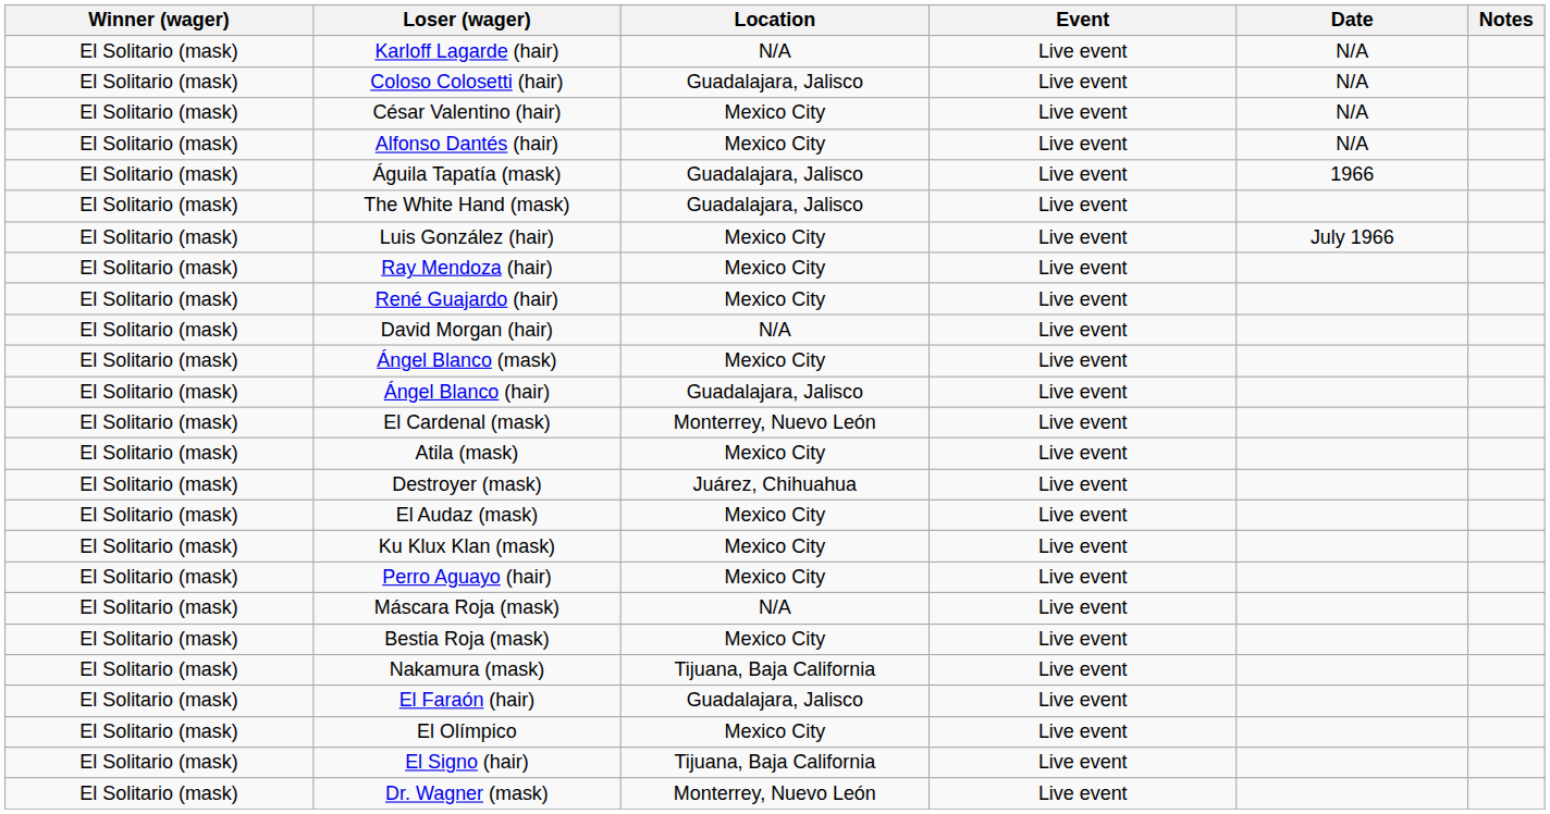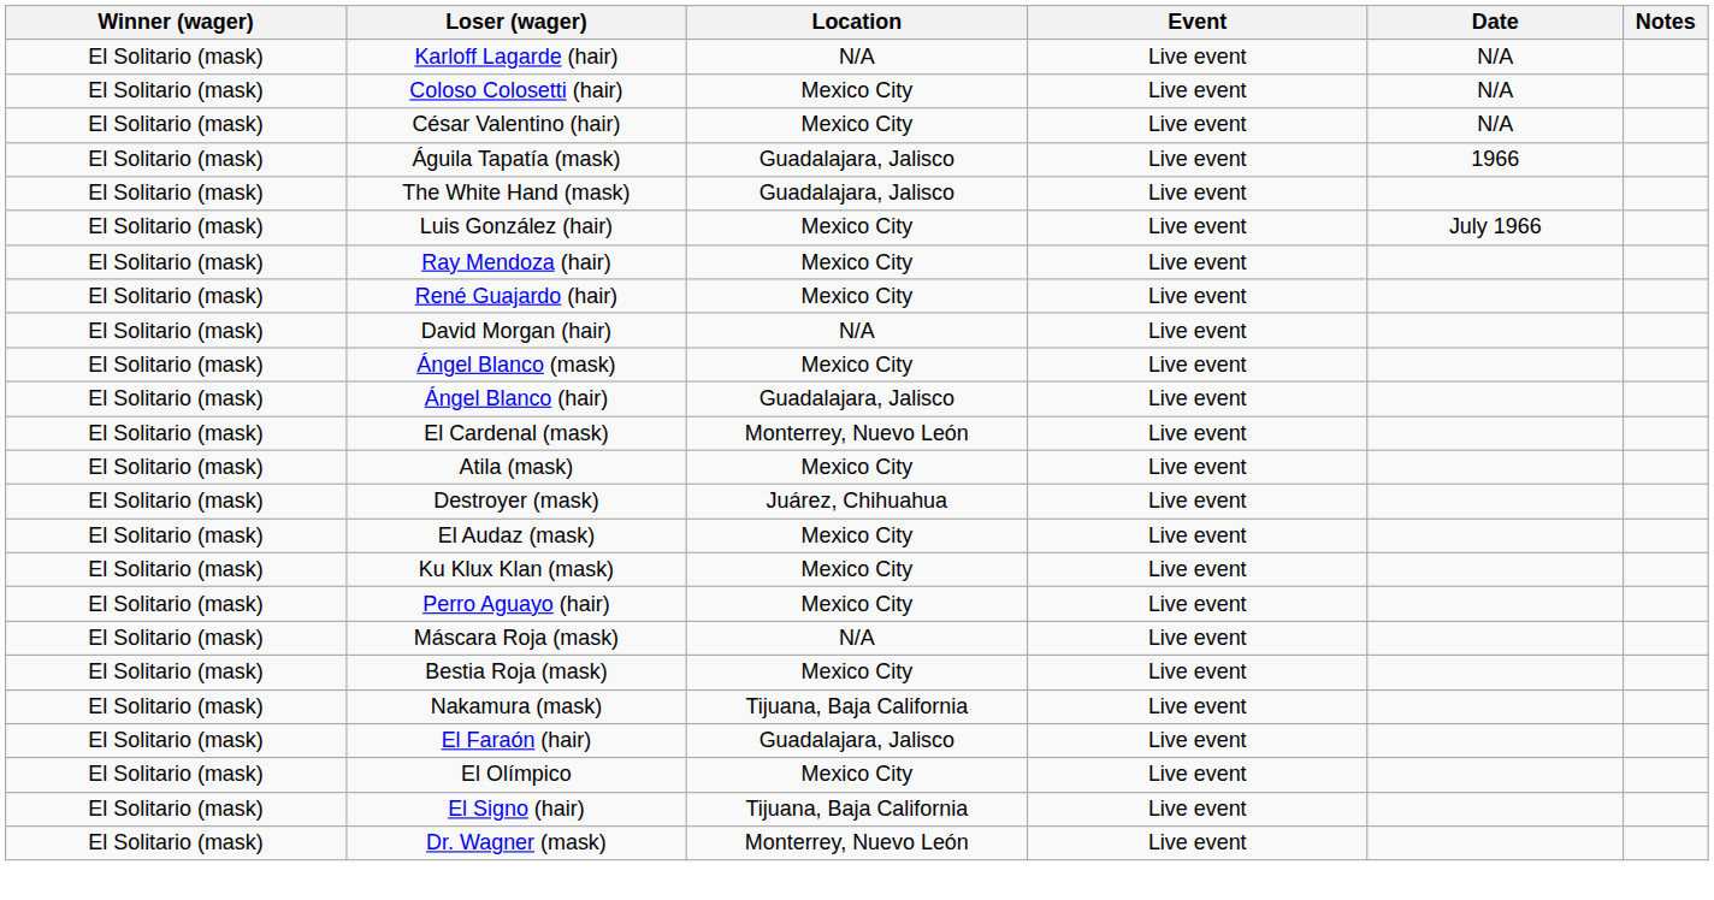 <table class="wikitable sortable" width=100%  style="text-align: center">
 <tr>
 <th width=20% scope="col">Winner (wager)</th>
 <th width=20% scope="col">Loser (wager)</th>
 <th width=20% scope="col">Location</th>
 <th width=20% scope="col">Event</th>
 <th width=15% scope="col">Date</th>
 <th class="unsortable" width=5% scope="col">Notes</th>
 </tr>
 <tr>
 <td>El Solitario (mask)</td>
 <td><a href='#'>Karloff Lagarde</a> (hair)</td>
 <td>N/A</td>
 <td>Live event</td>
 <td>N/A</td>
 <td> </td>
 </tr>
 <tr>
 <td>El Solitario (mask)</td>
 <td><a href='#'>Coloso Colosetti</a> (hair)</td>
-<td>Guadalajara, Jalisco</td>
+<td>Mexico City</td>
 <td>Live event</td>
 <td>N/A</td>
 <td> </td>
 </tr>
 <tr>
 <td>El Solitario (mask)</td>
 <td>César Valentino (hair)</td>
-<td>Mexico City</td>
-<td>Live event</td>
-<td>N/A</td>
-<td> </td>
-</tr>
-<tr>
-<td>El Solitario (mask)</td>
-<td><a href='#'>Alfonso Dantés</a> (hair)</td>
 <td>Mexico City</td>
 <td>Live event</td>
 <td>N/A</td>
 <td> </td>
 </tr>
 <tr>
 <td>El Solitario (mask)</td>
 <td>Águila Tapatía (mask)</td>
 <td>Guadalajara, Jalisco</td>
 <td>Live event</td>
 <td>1966</td>
 <td> </td>
 </tr>
 <tr>
 <td>El Solitario (mask)</td>
 <td>The White Hand (mask)</td>
 <td>Guadalajara, Jalisco</td>
 <td>Live event</td>
 <td></td>
 <td> </td>
 </tr>
 <tr>
 <td>El Solitario (mask)</td>
 <td>Luis González (hair)</td>
 <td>Mexico City</td>
 <td>Live event</td>
 <td>July 1966</td>
 <td> </td>
 </tr>
 <tr>
 <td>El Solitario (mask)</td>
 <td><a href='#'>Ray Mendoza</a> (hair)</td>
 <td>Mexico City</td>
 <td>Live event</td>
 <td></td>
 <td> </td>
 </tr>
 <tr>
 <td>El Solitario (mask)</td>
 <td><a href='#'>René Guajardo</a> (hair)</td>
 <td>Mexico City</td>
 <td>Live event</td>
 <td></td>
 <td> </td>
 </tr>
 <tr>
 <td>El Solitario (mask)</td>
 <td>David Morgan (hair)</td>
 <td>N/A</td>
 <td>Live event</td>
 <td></td>
 <td> </td>
 </tr>
 <tr>
 <td>El Solitario (mask)</td>
 <td><a href='#'>Ángel Blanco</a> (mask)</td>
 <td>Mexico City</td>
 <td>Live event</td>
 <td></td>
 <td></td>
 </tr>
 <tr>
 <td>El Solitario (mask)</td>
 <td><a href='#'>Ángel Blanco</a> (hair)</td>
 <td>Guadalajara, Jalisco</td>
 <td>Live event</td>
 <td></td>
 <td></td>
 </tr>
 <tr>
 <td>El Solitario (mask)</td>
 <td>El Cardenal (mask)</td>
 <td>Monterrey, Nuevo León</td>
 <td>Live event</td>
 <td></td>
 <td> </td>
 </tr>
 <tr>
 <td>El Solitario (mask)</td>
 <td>Atila (mask)</td>
 <td>Mexico City</td>
 <td>Live event</td>
 <td></td>
 <td> </td>
 </tr>
 <tr>
 <td>El Solitario (mask)</td>
 <td>Destroyer (mask)</td>
 <td>Juárez, Chihuahua</td>
 <td>Live event</td>
 <td></td>
 <td> </td>
 </tr>
 <tr>
 <td>El Solitario (mask)</td>
 <td>El Audaz (mask)</td>
 <td>Mexico City</td>
 <td>Live event</td>
 <td></td>
 <td></td>
 </tr>
 <tr>
 <td>El Solitario (mask)</td>
 <td>Ku Klux Klan (mask)</td>
 <td>Mexico City</td>
 <td>Live event</td>
 <td></td>
 <td> </td>
 </tr>
 <tr>
 <td>El Solitario (mask)</td>
 <td><a href='#'>Perro Aguayo</a> (hair)</td>
 <td>Mexico City</td>
 <td>Live event</td>
 <td></td>
 <td></td>
 </tr>
 <tr>
 <td>El Solitario (mask)</td>
 <td>Máscara Roja (mask)</td>
 <td>N/A</td>
 <td>Live event</td>
 <td></td>
 <td></td>
 </tr>
 <tr>
 <td>El Solitario (mask)</td>
 <td>Bestia Roja (mask)</td>
 <td>Mexico City</td>
 <td>Live event</td>
 <td></td>
 <td> </td>
 </tr>
 <tr>
 <td>El Solitario (mask)</td>
 <td>Nakamura (mask)</td>
 <td>Tijuana, Baja California</td>
 <td>Live event</td>
 <td></td>
 <td> </td>
 </tr>
 <tr>
 <td>El Solitario (mask)</td>
 <td><a href='#'>El Faraón</a> (hair)</td>
 <td>Guadalajara, Jalisco</td>
 <td>Live event</td>
 <td></td>
 <td> </td>
 </tr>
 <tr>
 <td>El Solitario (mask)</td>
 <td>El Olímpico</td>
 <td>Mexico City</td>
 <td>Live event</td>
 <td></td>
 <td></td>
 </tr>
 <tr>
 <td>El Solitario (mask)</td>
 <td><a href='#'>El Signo</a> (hair)</td>
 <td>Tijuana, Baja California</td>
 <td>Live event</td>
 <td></td>
 <td> </td>
 </tr>
 <tr>
 <td>El Solitario (mask)</td>
 <td><a href='#'>Dr. Wagner</a> (mask)</td>
 <td>Monterrey, Nuevo León</td>
 <td>Live event</td>
 <td></td>
 <td> </td>
 </tr>
 </table>
